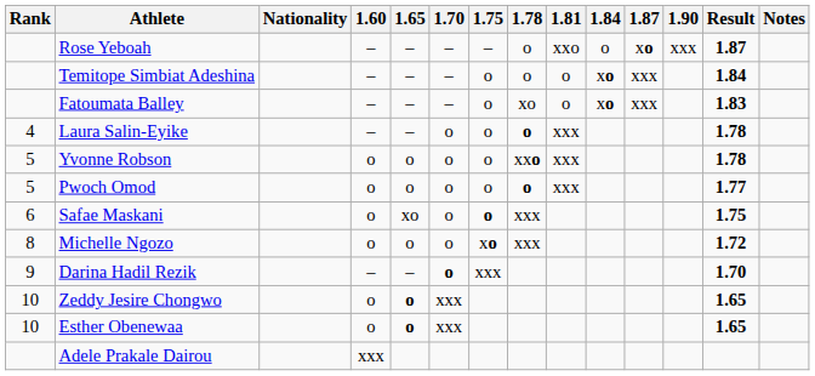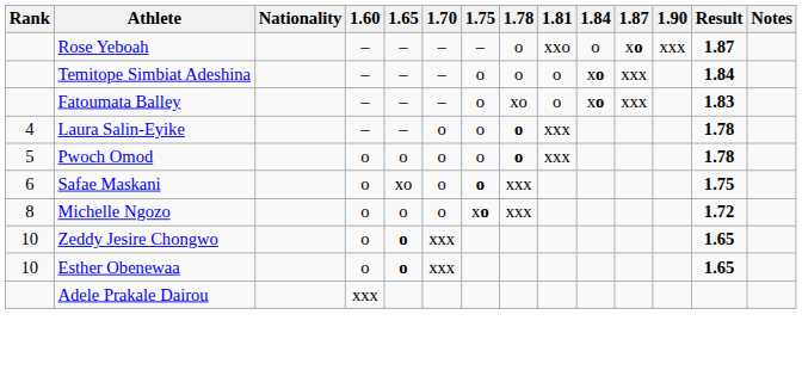 <table class="wikitable sortable" style="text-align:center">
 <tr>
 <th>Rank</th>
 <th>Athlete</th>
 <th>Nationality</th>
 <th>1.60</th>
 <th>1.65</th>
 <th>1.70</th>
 <th>1.75</th>
 <th>1.78</th>
 <th>1.81</th>
 <th>1.84</th>
 <th>1.87</th>
 <th>1.90</th>
 <th>Result</th>
 <th>Notes</th>
 </tr>
 <tr>
 <td></td>
 <td align="left"><a href='#'>Rose Yeboah</a></td>
 <td align=left></td>
 <td>–</td>
 <td>–</td>
 <td>–</td>
 <td>–</td>
 <td>o</td>
 <td>xxo</td>
 <td>o</td>
 <td>x<strong>o</strong></td>
 <td>xxx</td>
 <td><strong>1.87</strong></td>
 <td></td>
 </tr>
 <tr>
 <td></td>
 <td align="left"><a href='#'>Temitope Simbiat Adeshina</a></td>
 <td align=left></td>
 <td>–</td>
 <td>–</td>
 <td>–</td>
 <td>o</td>
 <td>o</td>
 <td>o</td>
 <td>x<strong>o</strong></td>
 <td>xxx</td>
 <td></td>
 <td><strong>1.84</strong></td>
 <td></td>
 </tr>
 <tr>
 <td></td>
 <td align="left"><a href='#'>Fatoumata Balley</a></td>
 <td align=left></td>
 <td>–</td>
 <td>–</td>
 <td>–</td>
 <td>o</td>
 <td>xo</td>
 <td>o</td>
 <td>x<strong>o</strong></td>
 <td>xxx</td>
 <td></td>
 <td><strong>1.83</strong></td>
 <td></td>
 </tr>
 <tr>
 <td>4</td>
 <td align="left"><a href='#'>Laura Salin-Eyike</a></td>
 <td align=left></td>
 <td>–</td>
 <td>–</td>
 <td>o</td>
 <td>o</td>
 <td><strong>o</strong></td>
 <td>xxx</td>
 <td></td>
 <td></td>
 <td></td>
 <td><strong>1.78</strong></td>
 <td></td>
 </tr>
 <tr>
 <td>5</td>
-<td align="left"><a href='#'>Yvonne Robson</a></td>
-<td align=left></td>
-<td>o</td>
-<td>o</td>
-<td>o</td>
-<td>o</td>
-<td>xx<strong>o</strong></td>
-<td>xxx</td>
-<td></td>
-<td></td>
-<td></td>
-<td><strong>1.78</strong></td>
-<td></td>
-</tr>
-<tr>
-<td>5</td>
 <td align="left"><a href='#'>Pwoch Omod</a></td>
 <td align=left></td>
 <td>o</td>
 <td>o</td>
 <td>o</td>
 <td>o</td>
 <td><strong>o</strong></td>
 <td>xxx</td>
 <td></td>
 <td></td>
 <td></td>
-<td><strong>1.77</strong></td>
+<td><strong>1.78</strong></td>
 <td></td>
 </tr>
 <tr>
 <td>6</td>
 <td align="left"><a href='#'>Safae Maskani</a></td>
 <td align=left></td>
 <td>o</td>
 <td>xo</td>
 <td>o</td>
 <td><strong>o</strong></td>
 <td>xxx</td>
 <td></td>
 <td></td>
 <td></td>
 <td></td>
 <td><strong>1.75</strong></td>
 <td></td>
 </tr>
 <tr>
 <td>8</td>
 <td align="left"><a href='#'>Michelle Ngozo</a></td>
 <td align=left></td>
 <td>o</td>
 <td>o</td>
 <td>o</td>
 <td>x<strong>o</strong></td>
 <td>xxx</td>
 <td></td>
 <td></td>
 <td></td>
 <td></td>
 <td><strong>1.72</strong></td>
-<td></td>
-</tr>
-<tr>
-<td>9</td>
-<td align="left"><a href='#'>Darina Hadil Rezik</a></td>
-<td align=left></td>
-<td>–</td>
-<td>–</td>
-<td><strong>o</strong></td>
-<td>xxx</td>
-<td></td>
-<td></td>
-<td></td>
-<td></td>
-<td></td>
-<td><strong>1.70</strong></td>
 <td></td>
 </tr>
 <tr>
 <td>10</td>
 <td align="left"><a href='#'>Zeddy Jesire Chongwo</a></td>
 <td align=left></td>
 <td>o</td>
 <td><strong>o</strong></td>
 <td>xxx</td>
 <td></td>
 <td></td>
 <td></td>
 <td></td>
 <td></td>
 <td></td>
 <td><strong>1.65</strong></td>
 <td></td>
 </tr>
 <tr>
 <td>10</td>
 <td align="left"><a href='#'>Esther Obenewaa</a></td>
 <td align=left></td>
 <td>o</td>
 <td><strong>o</strong></td>
 <td>xxx</td>
 <td></td>
 <td></td>
 <td></td>
 <td></td>
 <td></td>
 <td></td>
 <td><strong>1.65</strong></td>
 <td></td>
 </tr>
 <tr>
 <td></td>
 <td align="left"><a href='#'>Adele Prakale Dairou</a></td>
 <td align=left></td>
 <td>xxx</td>
 <td></td>
 <td></td>
 <td></td>
 <td></td>
 <td></td>
 <td></td>
 <td></td>
 <td></td>
 <td></td>
 <td></td>
 </tr>
 </table>
